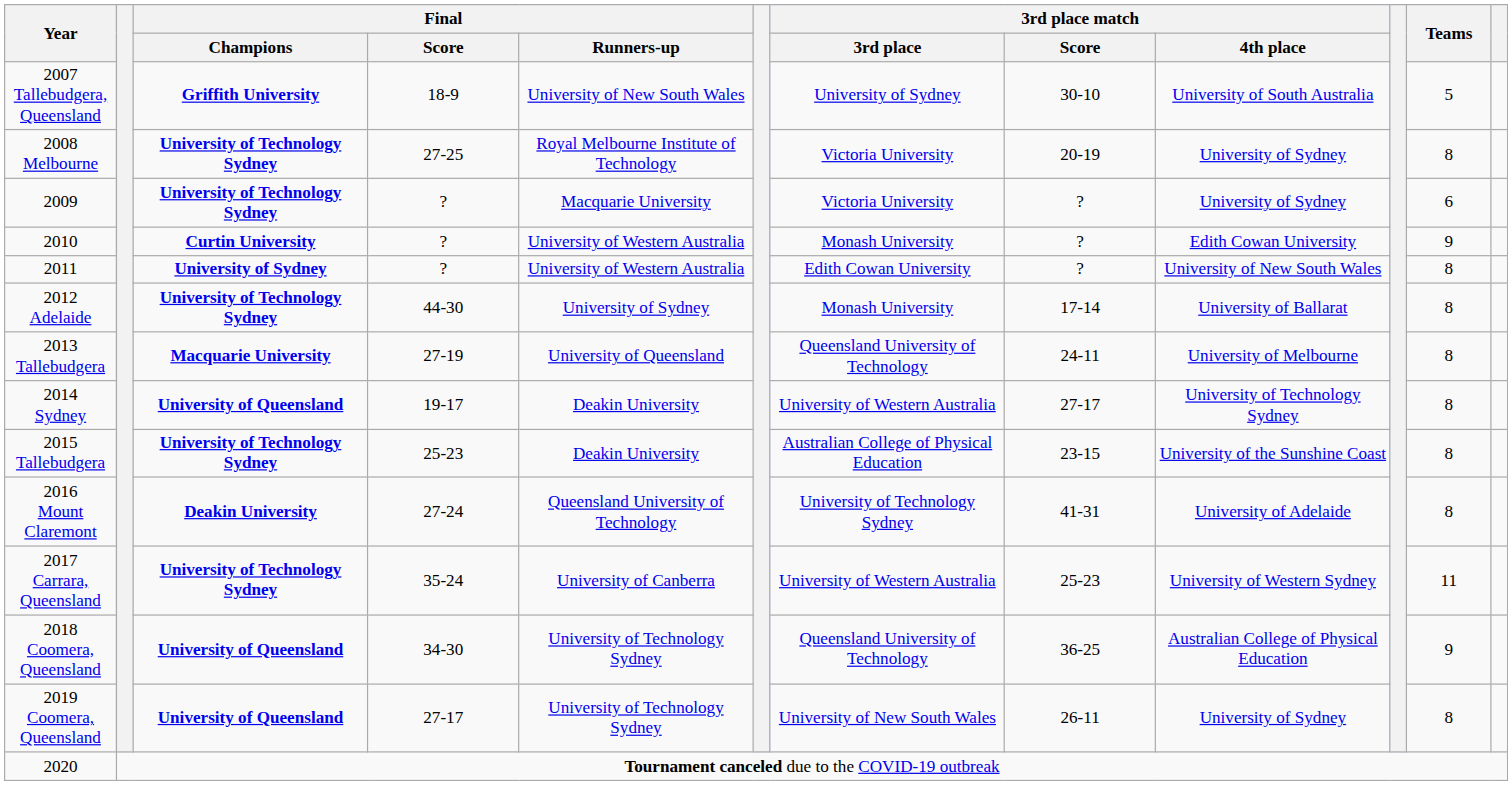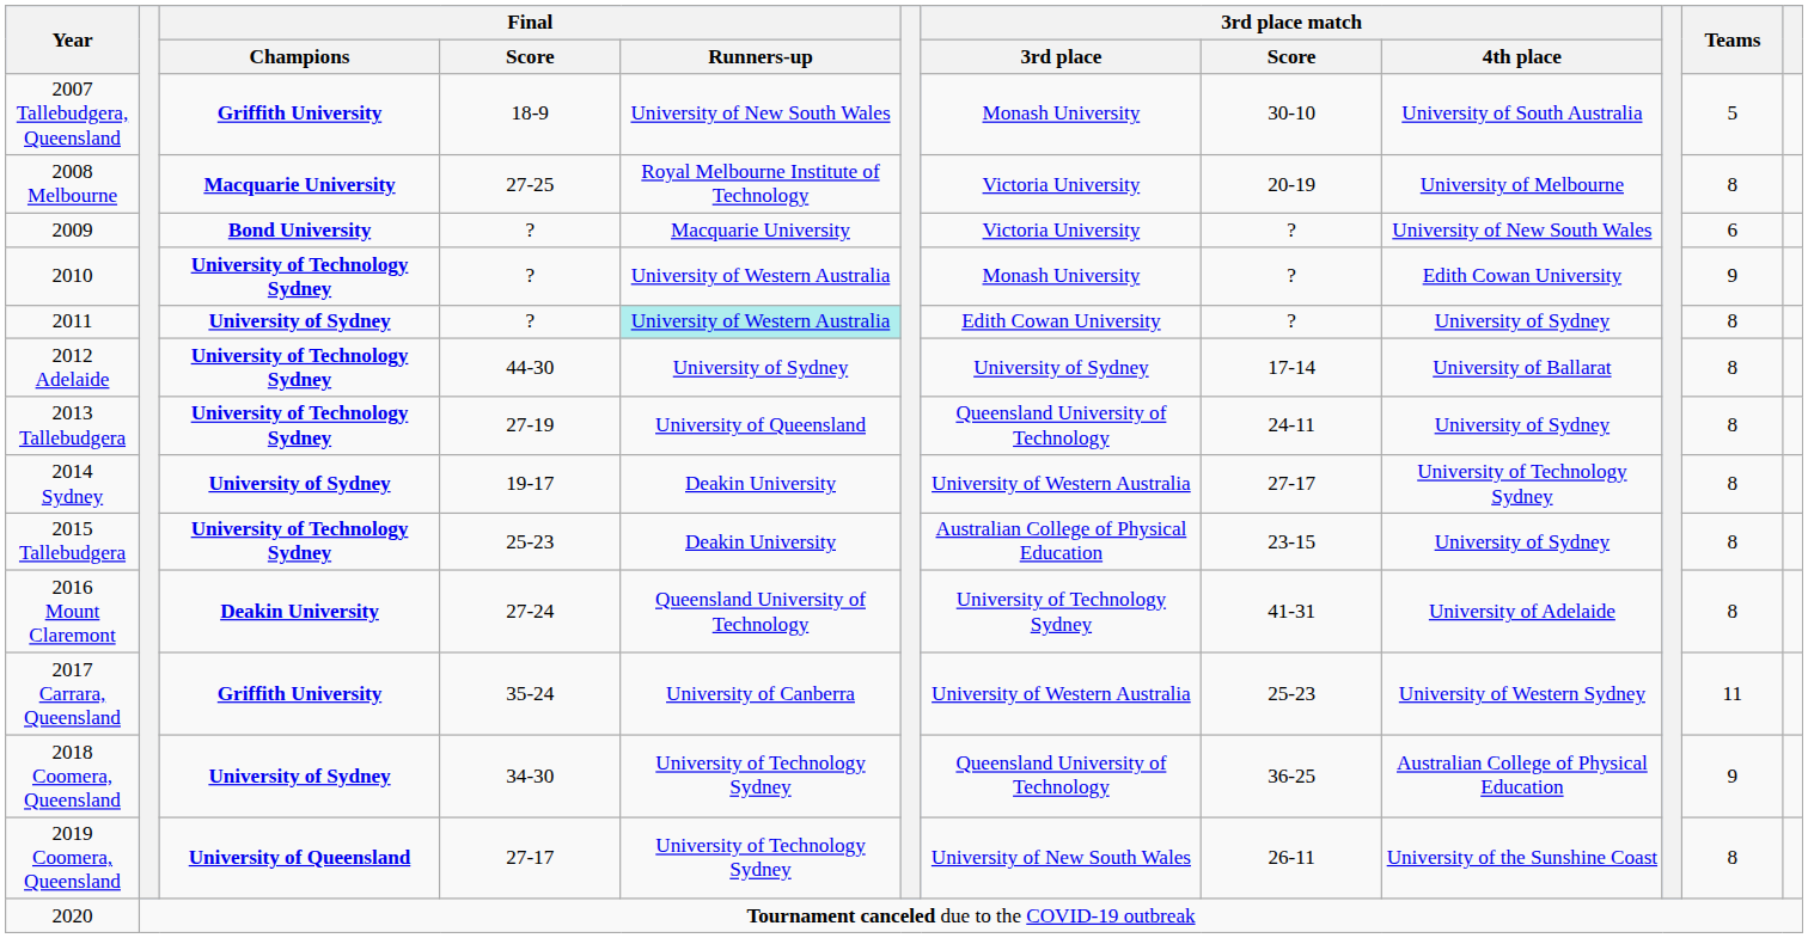 <table class="wikitable" style="font-size:90%; width: 100%; text-align: center;">
 <tr bgcolor=#c1d8ff>
 <th rowspan=2 width=6%>Year</th>
 <th width=1% rowspan=15 bgcolor=ffffff></th>
 <th colspan=3>Final</th>
 <th width=1% rowspan=15 bgcolor=ffffff></th>
 <th colspan=3>3rd place match</th>
 <th width=1% rowspan=15 bgcolor=#ffffff></th>
 <th rowspan=2 width=5%>Teams</th>
 <th rowspan=2 width=1%></th>
 </tr>
 <tr bgcolor=#efefef>
 <th width=14%>Champions</th>
 <th width=9%>Score</th>
 <th width=14%>Runners-up</th>
 <th width=14%>3rd place</th>
 <th width=9%>Score</th>
 <th width=14%>4th place</th>
 </tr>
 <tr>
 <td>2007<br><a href='#'>Tallebudgera, Queensland</a></td>
 <td><strong><a href='#'>Griffith University</a></strong></td>
 <td>18-9</td>
 <td><a href='#'>University of New South Wales</a></td>
-<td><a href='#'>University of Sydney</a></td>
+<td><a href='#'>Monash University</a></td>
 <td>30-10</td>
 <td><a href='#'>University of South Australia</a></td>
 <td>5</td>
 <td></td>
 </tr>
 <tr>
 <td>2008<br><a href='#'>Melbourne</a></td>
-<td><strong><a href='#'>University of Technology Sydney</a></strong></td>
+<td><strong><a href='#'>Macquarie University</a></strong></td>
 <td>27-25</td>
 <td><a href='#'>Royal Melbourne Institute of Technology</a></td>
 <td><a href='#'>Victoria University</a></td>
 <td>20-19</td>
-<td><a href='#'>University of Sydney</a></td>
+<td><a href='#'>University of Melbourne</a></td>
 <td>8</td>
 <td></td>
 </tr>
 <tr>
 <td>2009</td>
-<td><strong><a href='#'>University of Technology Sydney</a></strong></td>
+<td><strong><a href='#'>Bond University</a></strong></td>
 <td>?</td>
 <td><a href='#'>Macquarie University</a></td>
 <td><a href='#'>Victoria University</a></td>
 <td>?</td>
-<td><a href='#'>University of Sydney</a></td>
+<td><a href='#'>University of New South Wales</a></td>
 <td>6</td>
 <td></td>
 </tr>
 <tr>
 <td>2010</td>
-<td><strong><a href='#'>Curtin University</a></strong></td>
+<td><strong><a href='#'>University of Technology Sydney</a></strong></td>
 <td>?</td>
 <td><a href='#'>University of Western Australia</a></td>
 <td><a href='#'>Monash University</a></td>
 <td>?</td>
 <td><a href='#'>Edith Cowan University</a></td>
 <td>9</td>
 <td></td>
 </tr>
 <tr>
 <td>2011</td>
 <td><strong><a href='#'>University of Sydney</a></strong></td>
 <td>?</td>
-<td><a href='#'>University of Western Australia</a></td>
+<td style="background: paleturquoise;"><a href='#'>University of Western Australia</a></td>
 <td><a href='#'>Edith Cowan University</a></td>
 <td>?</td>
-<td><a href='#'>University of New South Wales</a></td>
+<td><a href='#'>University of Sydney</a></td>
 <td>8</td>
 <td></td>
 </tr>
 <tr>
 <td>2012<br><a href='#'>Adelaide</a></td>
 <td><strong><a href='#'>University of Technology Sydney</a></strong></td>
 <td>44-30</td>
 <td><a href='#'>University of Sydney</a></td>
-<td><a href='#'>Monash University</a></td>
+<td><a href='#'>University of Sydney</a></td>
 <td>17-14</td>
 <td><a href='#'>University of Ballarat</a></td>
 <td>8</td>
 <td></td>
 </tr>
 <tr>
 <td>2013<br><a href='#'>Tallebudgera</a></td>
-<td><strong><a href='#'>Macquarie University</a></strong></td>
+<td><strong><a href='#'>University of Technology Sydney</a></strong></td>
 <td>27-19</td>
 <td><a href='#'>University of Queensland</a></td>
 <td><a href='#'>Queensland University of Technology</a></td>
 <td>24-11</td>
-<td><a href='#'>University of Melbourne</a></td>
+<td><a href='#'>University of Sydney</a></td>
 <td>8</td>
 <td></td>
 </tr>
 <tr>
 <td>2014<br><a href='#'>Sydney</a></td>
-<td><strong><a href='#'>University of Queensland</a></strong></td>
+<td><strong><a href='#'>University of Sydney</a></strong></td>
 <td>19-17</td>
 <td><a href='#'>Deakin University</a></td>
 <td><a href='#'>University of Western Australia</a></td>
 <td>27-17</td>
 <td><a href='#'>University of Technology Sydney</a></td>
 <td>8</td>
 <td></td>
 </tr>
 <tr>
 <td>2015<br><a href='#'>Tallebudgera</a></td>
 <td><strong><a href='#'>University of Technology Sydney</a></strong></td>
 <td>25-23</td>
 <td><a href='#'>Deakin University</a></td>
 <td><a href='#'>Australian College of Physical Education</a></td>
 <td>23-15</td>
-<td><a href='#'>University of the Sunshine Coast</a></td>
+<td><a href='#'>University of Sydney</a></td>
 <td>8</td>
 <td></td>
 </tr>
 <tr>
 <td>2016<br><a href='#'>Mount Claremont</a></td>
 <td><strong><a href='#'>Deakin University</a></strong></td>
 <td>27-24</td>
 <td><a href='#'>Queensland University of Technology</a></td>
 <td><a href='#'>University of Technology Sydney</a></td>
 <td>41-31</td>
 <td><a href='#'>University of Adelaide</a></td>
 <td>8</td>
 <td></td>
 </tr>
 <tr>
 <td>2017<br><a href='#'>Carrara, Queensland</a></td>
-<td><strong><a href='#'>University of Technology Sydney</a></strong></td>
+<td><strong><a href='#'>Griffith University</a></strong></td>
 <td>35-24</td>
 <td><a href='#'>University of Canberra</a></td>
 <td><a href='#'>University of Western Australia</a></td>
 <td>25-23</td>
 <td><a href='#'>University of Western Sydney</a></td>
 <td>11</td>
 <td></td>
 </tr>
 <tr>
 <td>2018<br><a href='#'>Coomera, Queensland</a></td>
-<td><strong><a href='#'>University of Queensland</a></strong></td>
+<td><strong><a href='#'>University of Sydney</a></strong></td>
 <td>34-30</td>
 <td><a href='#'>University of Technology Sydney</a></td>
 <td><a href='#'>Queensland University of Technology</a></td>
 <td>36-25</td>
 <td><a href='#'>Australian College of Physical Education</a></td>
 <td>9</td>
 <td></td>
 </tr>
 <tr>
 <td>2019<br><a href='#'>Coomera, Queensland</a></td>
 <td><strong><a href='#'>University of Queensland</a></strong></td>
 <td>27-17</td>
 <td><a href='#'>University of Technology Sydney</a></td>
 <td><a href='#'>University of New South Wales</a></td>
 <td>26-11</td>
-<td><a href='#'>University of Sydney</a></td>
+<td><a href='#'>University of the Sunshine Coast</a></td>
 <td>8</td>
 <td><br></td>
 </tr>
 <tr>
 <td>2020</td>
 <td colspan=11><strong>Tournament canceled</strong> due to the <a href='#'>COVID-19 outbreak</a></td>
 </tr>
 </table>
